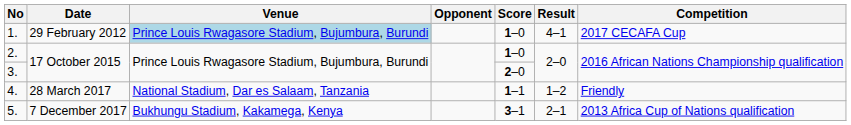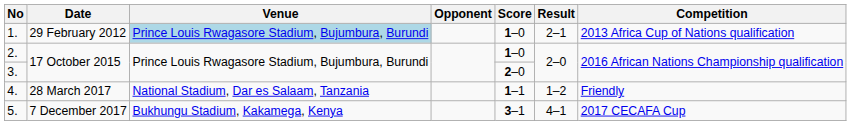 <table class="wikitable" style="font-size:85%;">
 <tr>
 <th>No</th>
 <th>Date</th>
 <th>Venue</th>
 <th>Opponent</th>
 <th>Score</th>
 <th>Result</th>
 <th>Competition</th>
 </tr>
 <tr>
 <td>1.</td>
 <td>29 February 2012</td>
 <td style="background: lightblue;"><a href='#'>Prince Louis Rwagasore Stadium</a>, <a href='#'>Bujumbura</a>, <a href='#'>Burundi</a></td>
 <td></td>
 <td align=center><strong>1</strong>–0</td>
-<td align=center>4–1</td>
-<td><a href='#'>2017 CECAFA Cup</a></td>
+<td align=center>2–1</td>
+<td><a href='#'>2013 Africa Cup of Nations qualification</a></td>
 </tr>
 <tr>
 <td>2.</td>
 <td rowspan="2">17 October 2015</td>
 <td rowspan="2">Prince Louis Rwagasore Stadium, Bujumbura, Burundi</td>
 <td rowspan="2"></td>
 <td align=center><strong>1</strong>–0</td>
 <td rowspan="2" style="text-align:center">2–0</td>
 <td rowspan="2"><a href='#'>2016 African Nations Championship qualification</a></td>
 </tr>
 <tr>
 <td>3.</td>
 <td align=center><strong>2</strong>–0</td>
 </tr>
 <tr>
 <td>4.</td>
 <td>28 March 2017</td>
 <td><a href='#'>National Stadium</a>, <a href='#'>Dar es Salaam</a>, <a href='#'>Tanzania</a></td>
 <td></td>
 <td align=center><strong>1</strong>–1</td>
 <td align=center>1–2</td>
 <td><a href='#'>Friendly</a></td>
 </tr>
 <tr>
 <td>5.</td>
 <td>7 December 2017</td>
 <td><a href='#'>Bukhungu Stadium</a>, <a href='#'>Kakamega</a>, <a href='#'>Kenya</a></td>
 <td></td>
 <td align=center><strong>3</strong>–1</td>
-<td align=center>2–1</td>
-<td><a href='#'>2013 Africa Cup of Nations qualification</a></td>
+<td align=center>4–1</td>
+<td><a href='#'>2017 CECAFA Cup</a></td>
 </tr>
 </table>
